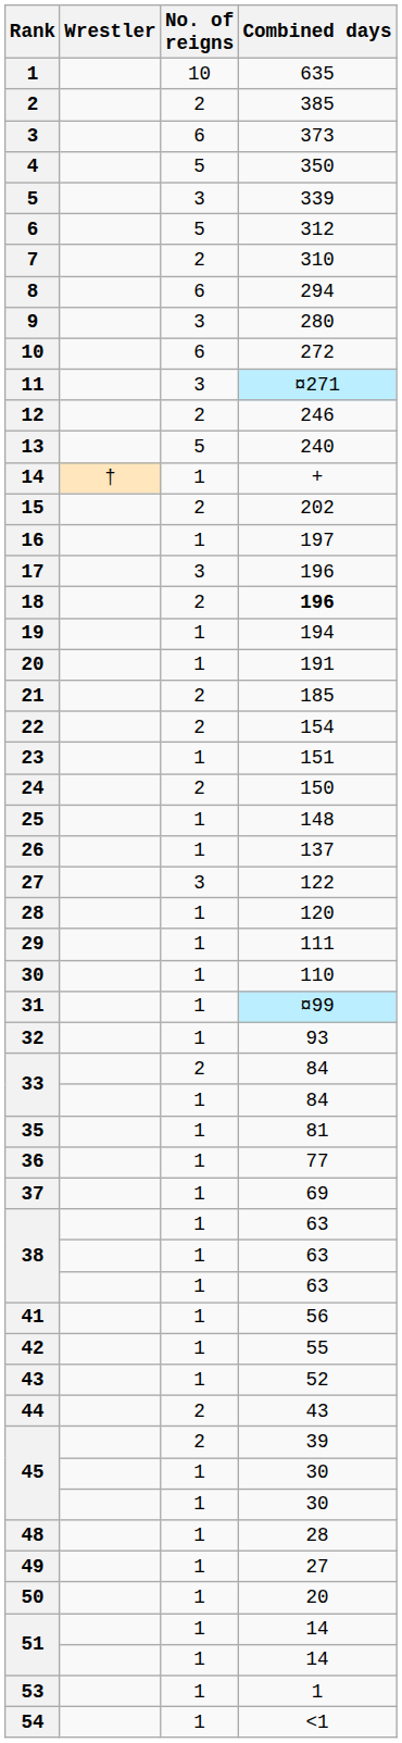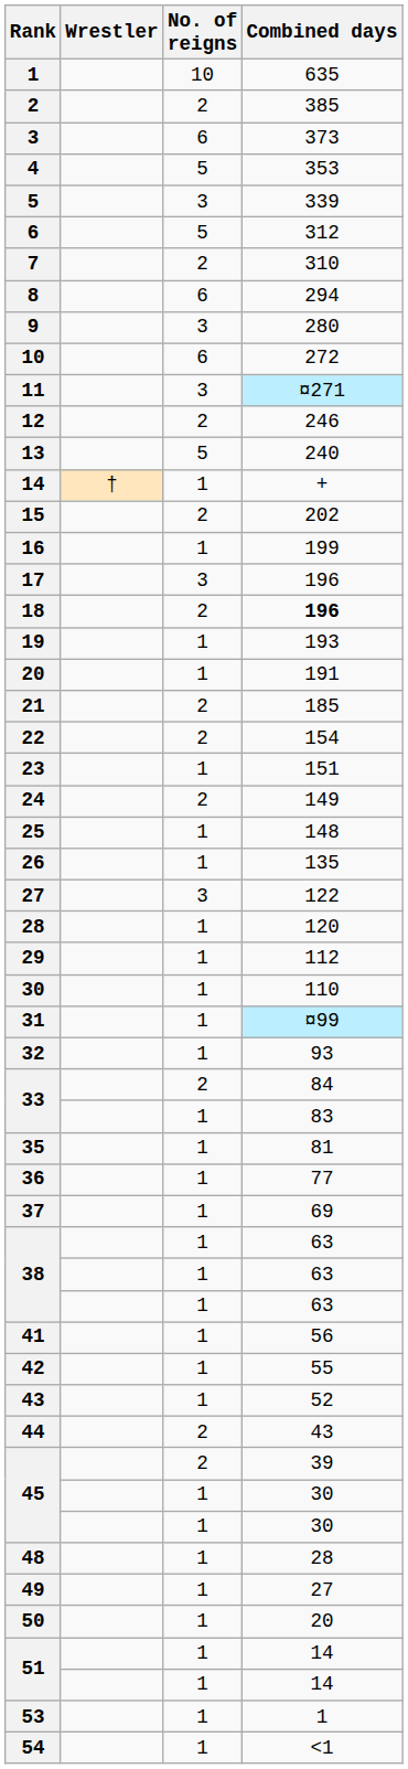 <table class="wikitable sortable" style="text-align: center">
 <tr>
 <th>Rank </th>
 <th>Wrestler</th>
 <th>No. of<br>reigns</th>
 <th>Combined days</th>
 </tr>
 <tr>
 <th>1</th>
 <td></td>
 <td>10</td>
 <td>635</td>
 </tr>
 <tr>
 <th>2</th>
 <td></td>
 <td>2</td>
 <td>385</td>
 </tr>
 <tr>
 <th>3</th>
 <td></td>
 <td>6</td>
 <td>373</td>
 </tr>
 <tr>
 <th>4</th>
 <td></td>
 <td>5</td>
-<td>350</td>
+<td>353</td>
 </tr>
 <tr>
 <th>5</th>
 <td></td>
 <td>3</td>
 <td>339</td>
 </tr>
 <tr>
 <th>6</th>
 <td></td>
 <td>5</td>
 <td>312</td>
 </tr>
 <tr>
 <th>7</th>
 <td></td>
 <td>2</td>
 <td>310</td>
 </tr>
 <tr>
 <th>8</th>
 <td></td>
 <td>6</td>
 <td>294</td>
 </tr>
 <tr>
 <th>9</th>
 <td></td>
 <td>3</td>
 <td>280</td>
 </tr>
 <tr>
 <th>10</th>
 <td></td>
 <td>6</td>
 <td>272</td>
 </tr>
 <tr>
 <th>11</th>
 <td></td>
 <td>3</td>
 <td style="background-color:#bbeeff">¤271</td>
 </tr>
 <tr>
 <th>12</th>
 <td></td>
 <td>2</td>
 <td>246</td>
 </tr>
 <tr>
 <th>13</th>
 <td></td>
 <td>5</td>
 <td>240</td>
 </tr>
 <tr>
 <th>14</th>
 <td style="background-color:#ffe6bd"> †</td>
 <td>1</td>
 <td>+</td>
 </tr>
 <tr>
 <th>15</th>
 <td></td>
 <td>2</td>
 <td>202</td>
 </tr>
 <tr>
 <th>16</th>
 <td></td>
 <td>1</td>
-<td>197</td>
+<td>199</td>
 </tr>
 <tr>
 <th>17</th>
 <td></td>
 <td>3</td>
 <td>196</td>
 </tr>
 <tr>
 <th>18</th>
 <td></td>
 <td>2</td>
 <td><strong>196</strong></td>
 </tr>
 <tr>
 <th>19</th>
 <td></td>
 <td>1</td>
-<td>194</td>
+<td>193</td>
 </tr>
 <tr>
 <th>20</th>
 <td></td>
 <td>1</td>
 <td>191</td>
 </tr>
 <tr>
 <th>21</th>
 <td></td>
 <td>2</td>
 <td>185</td>
 </tr>
 <tr>
 <th>22</th>
 <td></td>
 <td>2</td>
 <td>154</td>
 </tr>
 <tr>
 <th>23</th>
 <td></td>
 <td>1</td>
 <td>151</td>
 </tr>
 <tr>
 <th>24</th>
 <td></td>
 <td>2</td>
-<td>150</td>
+<td>149</td>
 </tr>
 <tr>
 <th>25</th>
 <td></td>
 <td>1</td>
 <td>148</td>
 </tr>
 <tr>
 <th>26</th>
 <td></td>
 <td>1</td>
-<td>137</td>
+<td>135</td>
 </tr>
 <tr>
 <th>27</th>
 <td></td>
 <td>3</td>
 <td>122</td>
 </tr>
 <tr>
 <th>28</th>
 <td></td>
 <td>1</td>
 <td>120</td>
 </tr>
 <tr>
 <th>29</th>
 <td></td>
 <td>1</td>
-<td>111</td>
+<td>112</td>
 </tr>
 <tr>
 <th>30</th>
 <td></td>
 <td>1</td>
 <td>110</td>
 </tr>
 <tr>
 <th>31</th>
 <td></td>
 <td>1</td>
 <td style="background-color:#bbeeff">¤99</td>
 </tr>
 <tr>
 <th>32</th>
 <td></td>
 <td>1</td>
 <td>93</td>
 </tr>
 <tr>
 <th rowspan=2>33</th>
 <td></td>
 <td>2</td>
 <td>84</td>
 </tr>
 <tr>
 <td></td>
 <td>1</td>
-<td>84</td>
+<td>83</td>
 </tr>
 <tr>
 <th>35</th>
 <td></td>
 <td>1</td>
 <td>81</td>
 </tr>
 <tr>
 <th>36</th>
 <td></td>
 <td>1</td>
 <td>77</td>
 </tr>
 <tr>
 <th>37</th>
 <td></td>
 <td>1</td>
 <td>69</td>
 </tr>
 <tr>
 <th rowspan=3>38</th>
 <td></td>
 <td>1</td>
 <td>63</td>
 </tr>
 <tr>
 <td></td>
 <td>1</td>
 <td>63</td>
 </tr>
 <tr>
 <td></td>
 <td>1</td>
 <td>63</td>
 </tr>
 <tr>
 <th>41</th>
 <td></td>
 <td>1</td>
 <td>56</td>
 </tr>
 <tr>
 <th>42</th>
 <td></td>
 <td>1</td>
 <td>55</td>
 </tr>
 <tr>
 <th>43</th>
 <td></td>
 <td>1</td>
 <td>52</td>
 </tr>
 <tr>
 <th>44</th>
 <td></td>
 <td>2</td>
 <td>43</td>
 </tr>
 <tr>
 <th rowspan=3>45</th>
 <td></td>
 <td>2</td>
 <td>39</td>
 </tr>
 <tr>
 <td></td>
 <td>1</td>
 <td>30</td>
 </tr>
 <tr>
 <td></td>
 <td>1</td>
 <td>30</td>
 </tr>
 <tr>
 <th>48</th>
 <td></td>
 <td>1</td>
 <td>28</td>
 </tr>
 <tr>
 <th>49</th>
 <td></td>
 <td>1</td>
 <td>27</td>
 </tr>
 <tr>
 <th>50</th>
 <td></td>
 <td>1</td>
 <td>20</td>
 </tr>
 <tr>
 <th rowspan=2>51</th>
 <td></td>
 <td>1</td>
 <td>14</td>
 </tr>
 <tr>
 <td></td>
 <td>1</td>
 <td>14</td>
 </tr>
 <tr>
 <th>53</th>
 <td></td>
 <td>1</td>
 <td>1</td>
 </tr>
 <tr>
 <th>54</th>
 <td></td>
 <td>1</td>
 <td><1</td>
 </tr>
 </table>
